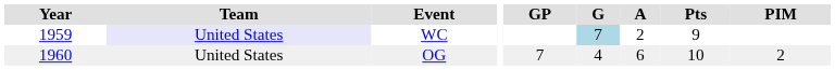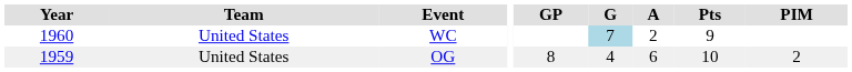 <table border="0" cellpadding="1" cellspacing="0" style="text-align:center; width:50em">
 <tr bgcolor="#e0e0e0">
 <th>Year</th>
 <th>Team</th>
 <th>Event</th>
 <th rowspan="99" bgcolor="#ffffff"></th>
 <th>GP</th>
 <th>G</th>
 <th>A</th>
 <th>Pts</th>
 <th>PIM</th>
 </tr>
 <tr>
-<td><a href='#'>1959</a></td>
-<td style="background: lavender;"><a href='#'>United States</a></td>
+<td><a href='#'>1960</a></td>
+<td><a href='#'>United States</a></td>
 <td><a href='#'>WC</a></td>
 <td></td>
 <td style="background: lightblue;">7</td>
 <td>2</td>
 <td>9</td>
 <td></td>
 </tr>
 <tr bgcolor="#f0f0f0">
-<td><a href='#'>1960</a></td>
+<td><a href='#'>1959</a></td>
 <td>United States</td>
 <td><a href='#'>OG</a></td>
-<td>7</td>
+<td>8</td>
 <td>4</td>
 <td>6</td>
 <td>10</td>
 <td>2</td>
 </tr>
 </table>
